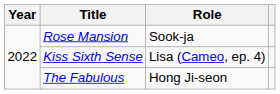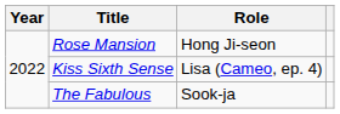 <table class="wikitable sortable plainrowheaders">
 <tr>
 <th scope="col">Year</th>
 <th scope="col">Title</th>
 <th scope="col">Role</th>
 <th scope="col" class="unsortable"></th>
 </tr>
 <tr>
 <td rowspan="3">2022</td>
 <td><em><a href='#'>Rose Mansion</a></em></td>
-<td>Sook-ja</td>
+<td>Hong Ji-seon</td>
 <td></td>
 </tr>
 <tr>
 <td><em><a href='#'>Kiss Sixth Sense</a></em></td>
 <td>Lisa (<a href='#'>Cameo</a>, ep. 4)</td>
 <td></td>
 </tr>
 <tr>
 <td><em><a href='#'>The Fabulous</a></em></td>
-<td>Hong Ji-seon</td>
+<td>Sook-ja</td>
 <td></td>
 </tr>
 </table>
